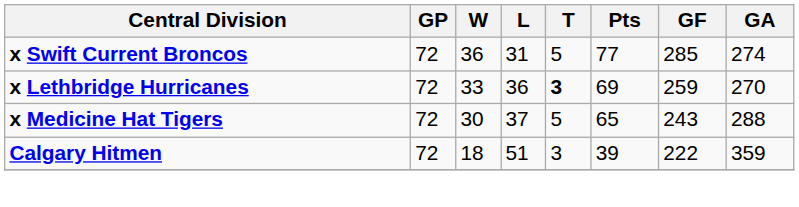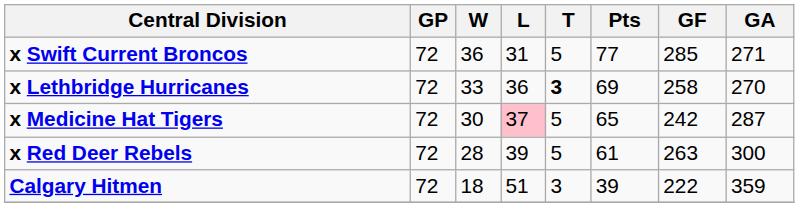 <table class="wikitable">
 <tr>
 <th width="45%">Central Division</th>
 <th width="5%">GP</th>
 <th width="5%">W</th>
 <th width="5%">L</th>
 <th width="5%">T</th>
 <th width="7.5%">Pts</th>
 <th width="7.5%">GF</th>
 <th width="7.5%">GA</th>
 </tr>
 <tr>
 <td><strong>x <a href='#'>Swift Current Broncos</a></strong></td>
 <td>72</td>
 <td>36</td>
 <td>31</td>
 <td>5</td>
 <td>77</td>
 <td>285</td>
-<td>274</td>
+<td>271</td>
 </tr>
 <tr>
 <td><strong>x <a href='#'>Lethbridge Hurricanes</a></strong></td>
 <td>72</td>
 <td>33</td>
 <td>36</td>
 <td><strong>3</strong></td>
 <td>69</td>
-<td>259</td>
+<td>258</td>
 <td>270</td>
 </tr>
 <tr>
 <td><strong>x <a href='#'>Medicine Hat Tigers</a></strong></td>
 <td>72</td>
 <td>30</td>
-<td>37</td>
+<td style="background: pink;">37</td>
 <td>5</td>
 <td>65</td>
-<td>243</td>
-<td>288</td>
+<td>242</td>
+<td>287</td>
+</tr>
+<tr>
+<td><strong>x <a href='#'>Red Deer Rebels</a></strong></td>
+<td>72</td>
+<td>28</td>
+<td>39</td>
+<td>5</td>
+<td>61</td>
+<td>263</td>
+<td>300</td>
 </tr>
 <tr>
 <td><strong><a href='#'>Calgary Hitmen</a></strong></td>
 <td>72</td>
 <td>18</td>
 <td>51</td>
 <td>3</td>
 <td>39</td>
 <td>222</td>
 <td>359</td>
 </tr>
 <tr>
 </tr>
 </table>
